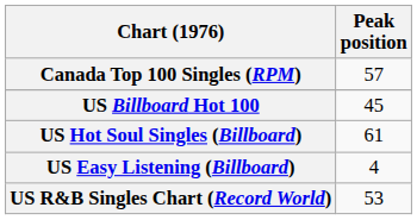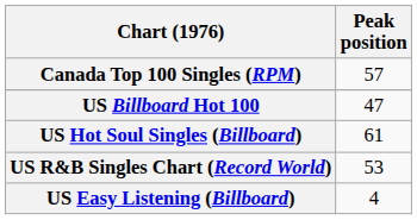 <table class="wikitable sortable plainrowheaders" style="text-align:center">
 <tr>
 <th scope="col">Chart (1976)</th>
 <th scope="col">Peak<br>position</th>
 </tr>
 <tr>
 <th scope="row">Canada Top 100 Singles (<em><a href='#'>RPM</a></em>)</th>
 <td>57</td>
 </tr>
 <tr>
 </tr>
 <tr>
 <th scope="row">US <a href='#'><em>Billboard</em> Hot 100</a></th>
-<td>45</td>
+<td>47</td>
 </tr>
 <tr>
 <th scope="row">US <a href='#'>Hot Soul Singles</a> (<em><a href='#'>Billboard</a></em>)</th>
 <td>61</td>
 </tr>
 <tr>
+<th scope="row">US R&B Singles Chart (<em><a href='#'>Record World</a></em>)</th>
+<td>53</td>
+</tr>
+<tr>
 <th scope="row">US <a href='#'>Easy Listening</a> (<em><a href='#'>Billboard</a></em>)</th>
 <td>4</td>
 </tr>
-<tr>
-<th scope="row">US R&B Singles Chart (<em><a href='#'>Record World</a></em>)</th>
-<td>53</td>
-</tr>
 </table>
